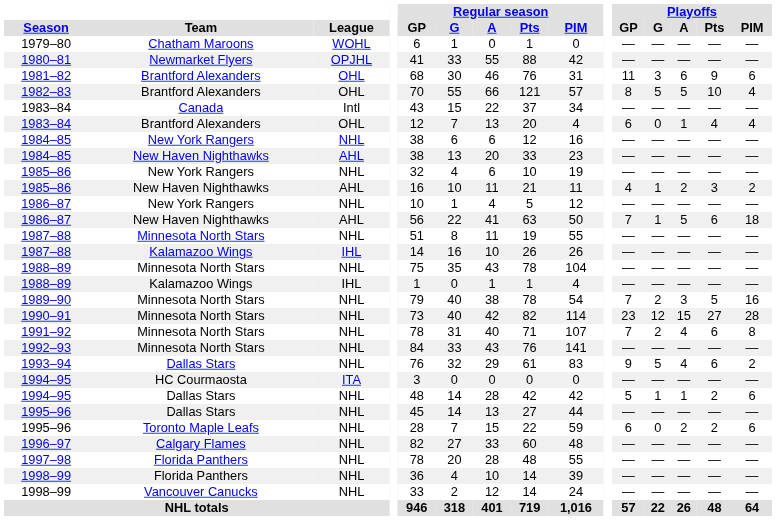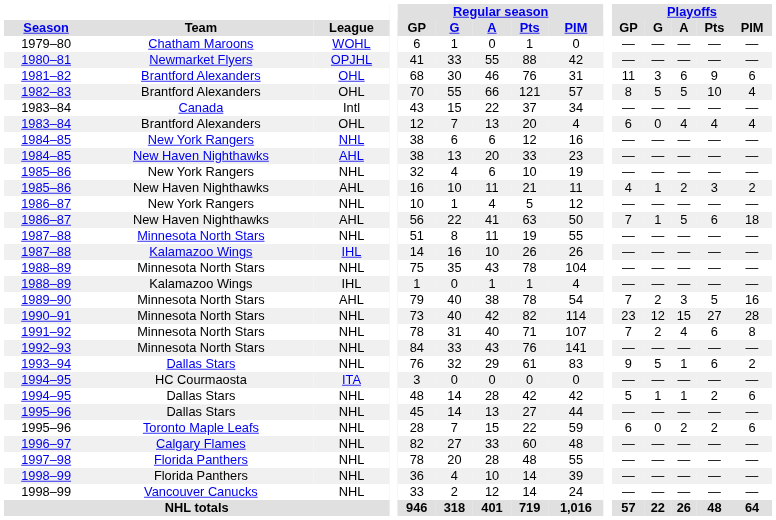 <table border="0" cellpadding="1" cellspacing="0" style="text-align:center; width:60em">
 <tr bgcolor="#e0e0e0">
 <th colspan="3" bgcolor="#ffffff"> </th>
 <th rowspan="99" bgcolor="#ffffff"> </th>
 <th colspan="5"><a href='#'>Regular season</a></th>
 <th rowspan="99" bgcolor="#ffffff"> </th>
 <th colspan="5"><a href='#'>Playoffs</a></th>
 </tr>
 <tr bgcolor="#e0e0e0">
 <th><a href='#'>Season</a></th>
 <th>Team</th>
 <th>League</th>
 <th>GP</th>
 <th><a href='#'>G</a></th>
 <th><a href='#'>A</a></th>
 <th><a href='#'>Pts</a></th>
 <th><a href='#'>PIM</a></th>
 <th>GP</th>
 <th>G</th>
 <th>A</th>
 <th>Pts</th>
 <th>PIM</th>
 </tr>
 <tr>
 <td>1979–80</td>
 <td><a href='#'>Chatham Maroons</a></td>
 <td><a href='#'>WOHL</a></td>
 <td>6</td>
 <td>1</td>
 <td>0</td>
 <td>1</td>
 <td>0</td>
 <td>—</td>
 <td>—</td>
 <td>—</td>
 <td>—</td>
 <td>—</td>
 </tr>
 <tr bgcolor="#f0f0f0">
 <td><a href='#'>1980–81</a></td>
 <td><a href='#'>Newmarket Flyers</a></td>
 <td><a href='#'>OPJHL</a></td>
 <td>41</td>
 <td>33</td>
 <td>55</td>
 <td>88</td>
 <td>42</td>
 <td>—</td>
 <td>—</td>
 <td>—</td>
 <td>—</td>
 <td>—</td>
 </tr>
 <tr>
 <td><a href='#'>1981–82</a></td>
 <td><a href='#'>Brantford Alexanders</a></td>
 <td><a href='#'>OHL</a></td>
 <td>68</td>
 <td>30</td>
 <td>46</td>
 <td>76</td>
 <td>31</td>
 <td>11</td>
 <td>3</td>
 <td>6</td>
 <td>9</td>
 <td>6</td>
 </tr>
 <tr bgcolor="#f0f0f0">
 <td><a href='#'>1982–83</a></td>
 <td>Brantford Alexanders</td>
 <td>OHL</td>
 <td>70</td>
 <td>55</td>
 <td>66</td>
 <td>121</td>
 <td>57</td>
 <td>8</td>
 <td>5</td>
 <td>5</td>
 <td>10</td>
 <td>4</td>
 </tr>
 <tr>
 <td>1983–84</td>
 <td><a href='#'>Canada</a></td>
 <td>Intl</td>
 <td>43</td>
 <td>15</td>
 <td>22</td>
 <td>37</td>
 <td>34</td>
 <td>—</td>
 <td>—</td>
 <td>—</td>
 <td>—</td>
 <td>—</td>
 </tr>
 <tr bgcolor="#f0f0f0">
 <td><a href='#'>1983–84</a></td>
 <td>Brantford Alexanders</td>
 <td>OHL</td>
 <td>12</td>
 <td>7</td>
 <td>13</td>
 <td>20</td>
 <td>4</td>
 <td>6</td>
 <td>0</td>
-<td>1</td>
+<td>4</td>
 <td>4</td>
 <td>4</td>
 </tr>
 <tr>
 <td><a href='#'>1984–85</a></td>
 <td><a href='#'>New York Rangers</a></td>
 <td><a href='#'>NHL</a></td>
 <td>38</td>
 <td>6</td>
 <td>6</td>
 <td>12</td>
 <td>16</td>
 <td>—</td>
 <td>—</td>
 <td>—</td>
 <td>—</td>
 <td>—</td>
 </tr>
 <tr bgcolor="#f0f0f0">
 <td><a href='#'>1984–85</a></td>
 <td><a href='#'>New Haven Nighthawks</a></td>
 <td><a href='#'>AHL</a></td>
 <td>38</td>
 <td>13</td>
 <td>20</td>
 <td>33</td>
 <td>23</td>
 <td>—</td>
 <td>—</td>
 <td>—</td>
 <td>—</td>
 <td>—</td>
 </tr>
 <tr>
 <td><a href='#'>1985–86</a></td>
 <td>New York Rangers</td>
 <td>NHL</td>
 <td>32</td>
 <td>4</td>
 <td>6</td>
 <td>10</td>
 <td>19</td>
 <td>—</td>
 <td>—</td>
 <td>—</td>
 <td>—</td>
 <td>—</td>
 </tr>
 <tr bgcolor="#f0f0f0">
 <td><a href='#'>1985–86</a></td>
 <td>New Haven Nighthawks</td>
 <td>AHL</td>
 <td>16</td>
 <td>10</td>
 <td>11</td>
 <td>21</td>
 <td>11</td>
 <td>4</td>
 <td>1</td>
 <td>2</td>
 <td>3</td>
 <td>2</td>
 </tr>
 <tr>
 <td><a href='#'>1986–87</a></td>
 <td>New York Rangers</td>
 <td>NHL</td>
 <td>10</td>
 <td>1</td>
 <td>4</td>
 <td>5</td>
 <td>12</td>
 <td>—</td>
 <td>—</td>
 <td>—</td>
 <td>—</td>
 <td>—</td>
 </tr>
 <tr bgcolor="#f0f0f0">
 <td><a href='#'>1986–87</a></td>
 <td>New Haven Nighthawks</td>
 <td>AHL</td>
 <td>56</td>
 <td>22</td>
 <td>41</td>
 <td>63</td>
 <td>50</td>
 <td>7</td>
 <td>1</td>
 <td>5</td>
 <td>6</td>
 <td>18</td>
 </tr>
 <tr>
 <td><a href='#'>1987–88</a></td>
 <td><a href='#'>Minnesota North Stars</a></td>
 <td>NHL</td>
 <td>51</td>
 <td>8</td>
 <td>11</td>
 <td>19</td>
 <td>55</td>
 <td>—</td>
 <td>—</td>
 <td>—</td>
 <td>—</td>
 <td>—</td>
 </tr>
 <tr bgcolor="#f0f0f0">
 <td><a href='#'>1987–88</a></td>
 <td><a href='#'>Kalamazoo Wings</a></td>
 <td><a href='#'>IHL</a></td>
 <td>14</td>
 <td>16</td>
 <td>10</td>
 <td>26</td>
 <td>26</td>
 <td>—</td>
 <td>—</td>
 <td>—</td>
 <td>—</td>
 <td>—</td>
 </tr>
 <tr>
 <td><a href='#'>1988–89</a></td>
 <td>Minnesota North Stars</td>
 <td>NHL</td>
 <td>75</td>
 <td>35</td>
 <td>43</td>
 <td>78</td>
 <td>104</td>
 <td>—</td>
 <td>—</td>
 <td>—</td>
 <td>—</td>
 <td>—</td>
 </tr>
 <tr bgcolor="#f0f0f0">
 <td><a href='#'>1988–89</a></td>
 <td>Kalamazoo Wings</td>
 <td>IHL</td>
 <td>1</td>
 <td>0</td>
 <td>1</td>
 <td>1</td>
 <td>4</td>
 <td>—</td>
 <td>—</td>
 <td>—</td>
 <td>—</td>
 <td>—</td>
 </tr>
 <tr>
 <td><a href='#'>1989–90</a></td>
 <td>Minnesota North Stars</td>
-<td>NHL</td>
+<td>AHL</td>
 <td>79</td>
 <td>40</td>
 <td>38</td>
 <td>78</td>
 <td>54</td>
 <td>7</td>
 <td>2</td>
 <td>3</td>
 <td>5</td>
 <td>16</td>
 </tr>
 <tr bgcolor="#f0f0f0">
 <td><a href='#'>1990–91</a></td>
 <td>Minnesota North Stars</td>
 <td>NHL</td>
 <td>73</td>
 <td>40</td>
 <td>42</td>
 <td>82</td>
 <td>114</td>
 <td>23</td>
 <td>12</td>
 <td>15</td>
 <td>27</td>
 <td>28</td>
 </tr>
 <tr>
 <td><a href='#'>1991–92</a></td>
 <td>Minnesota North Stars</td>
 <td>NHL</td>
 <td>78</td>
 <td>31</td>
 <td>40</td>
 <td>71</td>
 <td>107</td>
 <td>7</td>
 <td>2</td>
 <td>4</td>
 <td>6</td>
 <td>8</td>
 </tr>
 <tr bgcolor="#f0f0f0">
 <td><a href='#'>1992–93</a></td>
 <td>Minnesota North Stars</td>
 <td>NHL</td>
 <td>84</td>
 <td>33</td>
 <td>43</td>
 <td>76</td>
 <td>141</td>
 <td>—</td>
 <td>—</td>
 <td>—</td>
 <td>—</td>
 <td>—</td>
 </tr>
 <tr>
 <td><a href='#'>1993–94</a></td>
 <td><a href='#'>Dallas Stars</a></td>
 <td>NHL</td>
 <td>76</td>
 <td>32</td>
 <td>29</td>
 <td>61</td>
 <td>83</td>
 <td>9</td>
 <td>5</td>
-<td>4</td>
+<td>1</td>
 <td>6</td>
 <td>2</td>
 </tr>
 <tr bgcolor="#f0f0f0">
 <td><a href='#'>1994–95</a></td>
 <td>HC Courmaosta</td>
 <td><a href='#'>ITA</a></td>
 <td>3</td>
 <td>0</td>
 <td>0</td>
 <td>0</td>
 <td>0</td>
 <td>—</td>
 <td>—</td>
 <td>—</td>
 <td>—</td>
 <td>—</td>
 </tr>
 <tr>
 <td><a href='#'>1994–95</a></td>
 <td>Dallas Stars</td>
 <td>NHL</td>
 <td>48</td>
 <td>14</td>
 <td>28</td>
 <td>42</td>
 <td>42</td>
 <td>5</td>
 <td>1</td>
 <td>1</td>
 <td>2</td>
 <td>6</td>
 </tr>
 <tr bgcolor="#f0f0f0">
 <td><a href='#'>1995–96</a></td>
 <td>Dallas Stars</td>
 <td>NHL</td>
 <td>45</td>
 <td>14</td>
 <td>13</td>
 <td>27</td>
 <td>44</td>
 <td>—</td>
 <td>—</td>
 <td>—</td>
 <td>—</td>
 <td>—</td>
 </tr>
 <tr>
 <td>1995–96</td>
 <td><a href='#'>Toronto Maple Leafs</a></td>
 <td>NHL</td>
 <td>28</td>
 <td>7</td>
 <td>15</td>
 <td>22</td>
 <td>59</td>
 <td>6</td>
 <td>0</td>
 <td>2</td>
 <td>2</td>
 <td>6</td>
 </tr>
 <tr bgcolor="#f0f0f0">
 <td><a href='#'>1996–97</a></td>
 <td><a href='#'>Calgary Flames</a></td>
 <td>NHL</td>
 <td>82</td>
 <td>27</td>
 <td>33</td>
 <td>60</td>
 <td>48</td>
 <td>—</td>
 <td>—</td>
 <td>—</td>
 <td>—</td>
 <td>—</td>
 </tr>
 <tr>
 <td><a href='#'>1997–98</a></td>
 <td><a href='#'>Florida Panthers</a></td>
 <td>NHL</td>
 <td>78</td>
 <td>20</td>
 <td>28</td>
 <td>48</td>
 <td>55</td>
 <td>—</td>
 <td>—</td>
 <td>—</td>
 <td>—</td>
 <td>—</td>
 </tr>
 <tr bgcolor="#f0f0f0">
 <td><a href='#'>1998–99</a></td>
 <td>Florida Panthers</td>
 <td>NHL</td>
 <td>36</td>
 <td>4</td>
 <td>10</td>
 <td>14</td>
 <td>39</td>
 <td>—</td>
 <td>—</td>
 <td>—</td>
 <td>—</td>
 <td>—</td>
 </tr>
 <tr>
 <td>1998–99</td>
 <td><a href='#'>Vancouver Canucks</a></td>
 <td>NHL</td>
 <td>33</td>
 <td>2</td>
 <td>12</td>
 <td>14</td>
 <td>24</td>
 <td>—</td>
 <td>—</td>
 <td>—</td>
 <td>—</td>
 <td>—</td>
 </tr>
 <tr bgcolor="#e0e0e0">
 <th colspan="3">NHL totals</th>
 <th>946</th>
 <th>318</th>
 <th>401</th>
 <th>719</th>
 <th>1,016</th>
 <th>57</th>
 <th>22</th>
 <th>26</th>
 <th>48</th>
 <th>64</th>
 </tr>
 </table>
